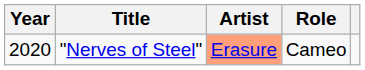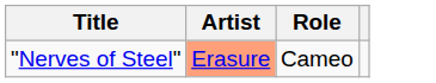 <table class="wikitable plainrowheaders sortable">
 <tr>
-<th>Year</th>
 <th>Title</th>
 <th>Artist</th>
 <th>Role</th>
 <th rowspan="1"  style="text-align: center;" class="unsortable"></th>
 </tr>
 <tr>
-<td>2020</td>
 <td>"<a href='#'>Nerves of Steel</a>"</td>
 <td style="background: lightsalmon;"><a href='#'>Erasure</a></td>
 <td>Cameo</td>
 <td style="text-align: center;"></td>
 </tr>
 </table>
